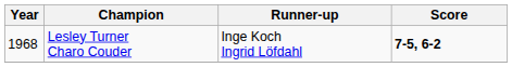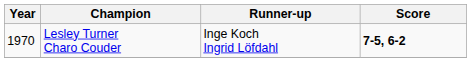 <table class="wikitable">
 <tr>
 <th style="width:40px">Year</th>
 <th style="width:200px">Champion</th>
 <th style="width:200px">Runner-up</th>
 <th style="width:130px">Score</th>
 </tr>
 <tr>
-<td>1968</td>
+<td>1970</td>
 <td> <a href='#'>Lesley Turner</a> <br> <a href='#'>Charo Couder</a></td>
 <td> Inge Koch<br> <a href='#'>Ingrid Löfdahl</a></td>
 <td><strong>7-5, 6-2</strong></td>
 </tr>
 <tr>
 </tr>
 </table>
